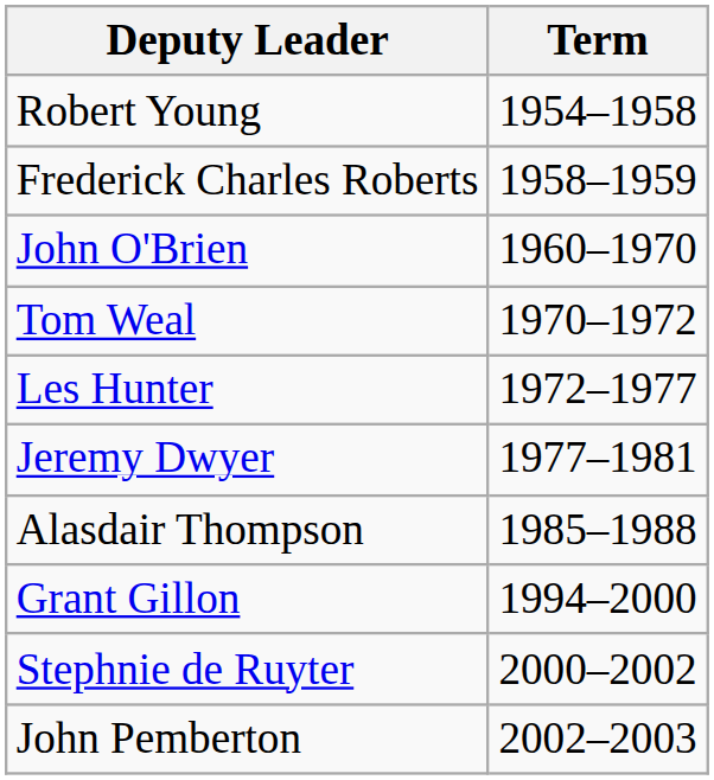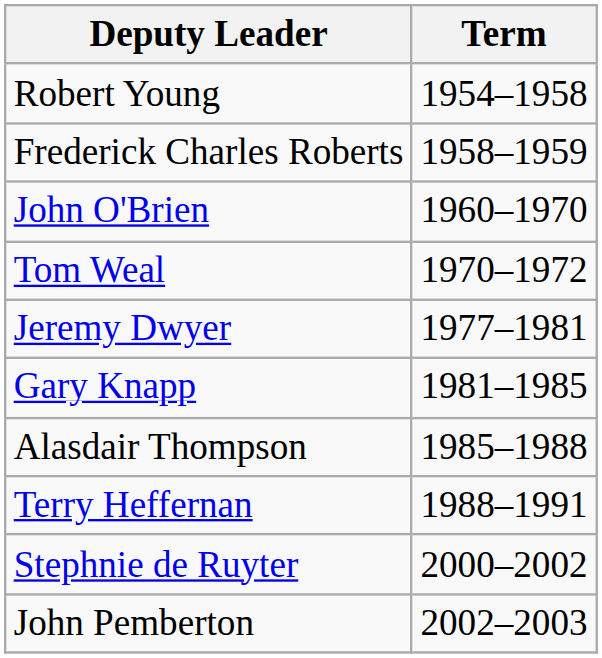 <table class="wikitable"  style="">
 <tr>
 <th>Deputy Leader</th>
 <th>Term</th>
 </tr>
 <tr>
 <td>Robert Young</td>
 <td>1954–1958</td>
 </tr>
 <tr>
 <td>Frederick Charles Roberts</td>
 <td>1958–1959</td>
 </tr>
 <tr>
 <td><a href='#'>John O'Brien</a></td>
 <td>1960–1970</td>
 </tr>
 <tr>
 <td><a href='#'>Tom Weal</a></td>
 <td>1970–1972</td>
 </tr>
 <tr>
-<td><a href='#'>Les Hunter</a></td>
-<td>1972–1977</td>
+<td><a href='#'>Jeremy Dwyer</a></td>
+<td>1977–1981</td>
 </tr>
 <tr>
-<td><a href='#'>Jeremy Dwyer</a></td>
-<td>1977–1981</td>
+<td><a href='#'>Gary Knapp</a></td>
+<td>1981–1985</td>
 </tr>
 <tr>
 <td>Alasdair Thompson</td>
 <td>1985–1988</td>
 </tr>
 <tr>
-<td><a href='#'>Grant Gillon</a></td>
-<td>1994–2000</td>
+<td><a href='#'>Terry Heffernan</a></td>
+<td>1988–1991</td>
 </tr>
 <tr>
 <td><a href='#'>Stephnie de Ruyter</a></td>
 <td>2000–2002</td>
 </tr>
 <tr>
 <td>John Pemberton</td>
 <td>2002–2003</td>
 </tr>
 </table>
